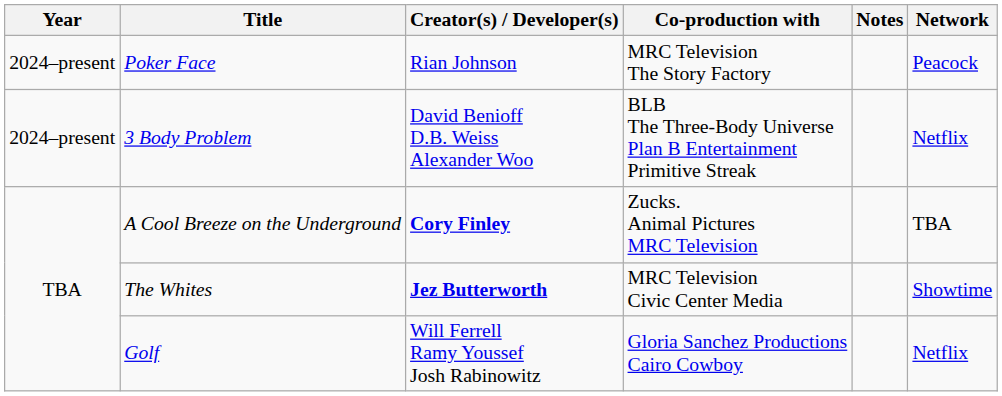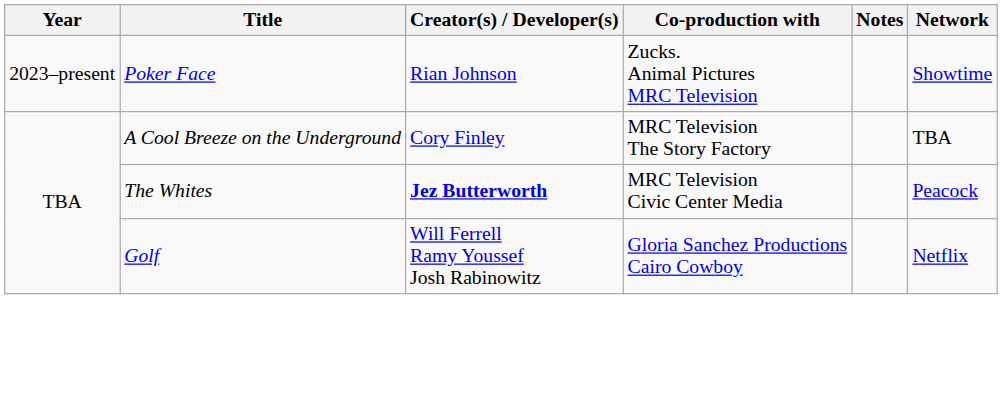 <table class="wikitable sortable">
 <tr>
 <th>Year</th>
 <th>Title</th>
 <th>Creator(s) / Developer(s)</th>
 <th>Co-production with</th>
 <th>Notes</th>
 <th>Network</th>
 </tr>
 <tr>
-<td style="text-align:center;">2024–present</td>
+<td style="text-align:center;">2023–present</td>
 <td><em><a href='#'>Poker Face</a></em></td>
 <td><a href='#'>Rian Johnson</a></td>
-<td>MRC Television<br>The Story Factory</td>
+<td>Zucks.<br>Animal Pictures<br><a href='#'>MRC Television</a></td>
 <td></td>
-<td><a href='#'>Peacock</a></td>
-</tr>
-<tr>
-<td style="text-align:center;">2024–present</td>
-<td><em><a href='#'>3 Body Problem</a></em></td>
-<td><a href='#'>David Benioff</a><br><a href='#'>D.B. Weiss</a><br><a href='#'>Alexander Woo</a></td>
-<td>BLB<br>The Three-Body Universe<br><a href='#'>Plan B Entertainment</a><br>Primitive Streak</td>
-<td></td>
-<td><a href='#'>Netflix</a></td>
+<td><a href='#'>Showtime</a></td>
 </tr>
 <tr>
 <td style="text-align:center;" rowspan="3">TBA</td>
 <td><em>A Cool Breeze on the Underground</em></td>
-<td><strong><a href='#'>Cory Finley</a></strong></td>
-<td>Zucks.<br>Animal Pictures<br><a href='#'>MRC Television</a></td>
+<td><a href='#'>Cory Finley</a></td>
+<td>MRC Television<br>The Story Factory</td>
 <td></td>
 <td>TBA</td>
 </tr>
 <tr>
 <td><em>The Whites</em></td>
 <td><strong><a href='#'>Jez Butterworth</a></strong></td>
 <td>MRC Television<br> Civic Center Media</td>
 <td></td>
-<td><a href='#'>Showtime</a></td>
+<td><a href='#'>Peacock</a></td>
 </tr>
 <tr>
 <td><em><a href='#'>Golf</a></em></td>
 <td><a href='#'>Will Ferrell</a><br><a href='#'>Ramy Youssef</a><br>Josh Rabinowitz</td>
 <td><a href='#'>Gloria Sanchez Productions</a><br><a href='#'>Cairo Cowboy</a></td>
 <td></td>
 <td><a href='#'>Netflix</a></td>
 </tr>
 </table>
